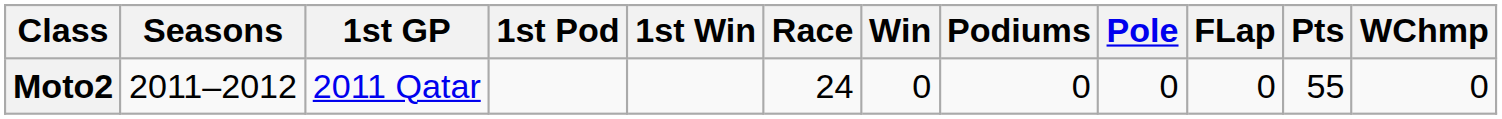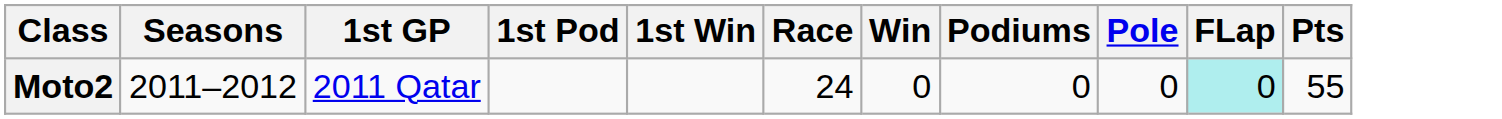 <table class="wikitable">
 <tr>
 <th>Class</th>
 <th>Seasons</th>
 <th>1st GP</th>
 <th>1st Pod</th>
 <th>1st Win</th>
 <th>Race</th>
 <th>Win</th>
 <th>Podiums</th>
 <th><a href='#'>Pole</a></th>
 <th>FLap</th>
 <th>Pts</th>
-<th>WChmp</th>
 </tr>
 <tr align="right">
 <th>Moto2</th>
 <td>2011–2012</td>
 <td align="left"><a href='#'>2011 Qatar</a></td>
 <td align="left"></td>
 <td align="left"></td>
 <td>24</td>
 <td>0</td>
 <td>0</td>
 <td>0</td>
-<td>0</td>
+<td style="background: paleturquoise;">0</td>
 <td>55</td>
-<td>0</td>
 </tr>
 </table>
